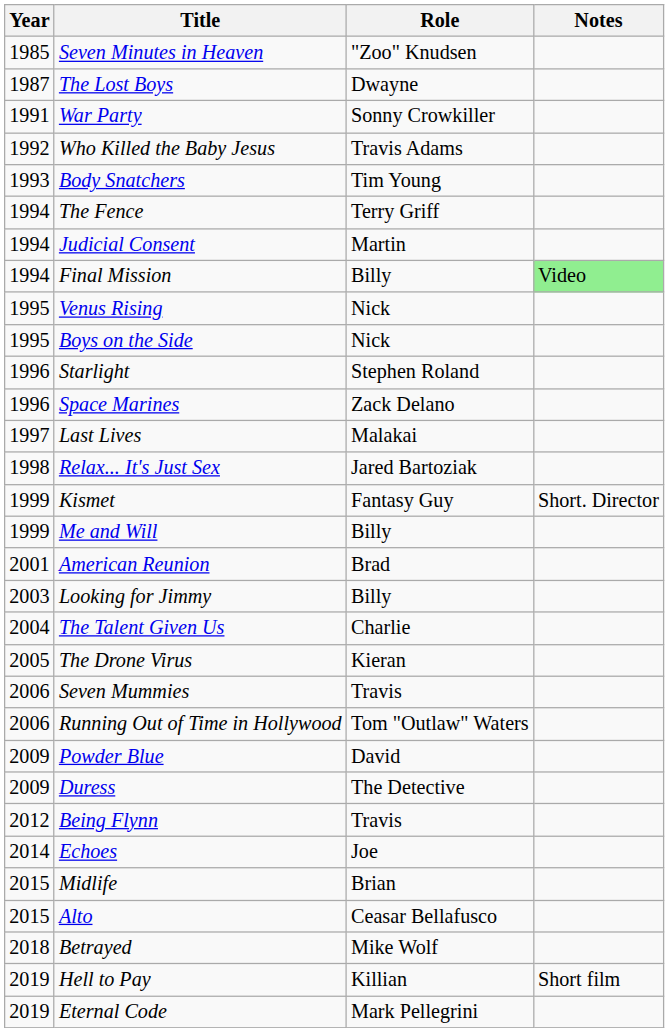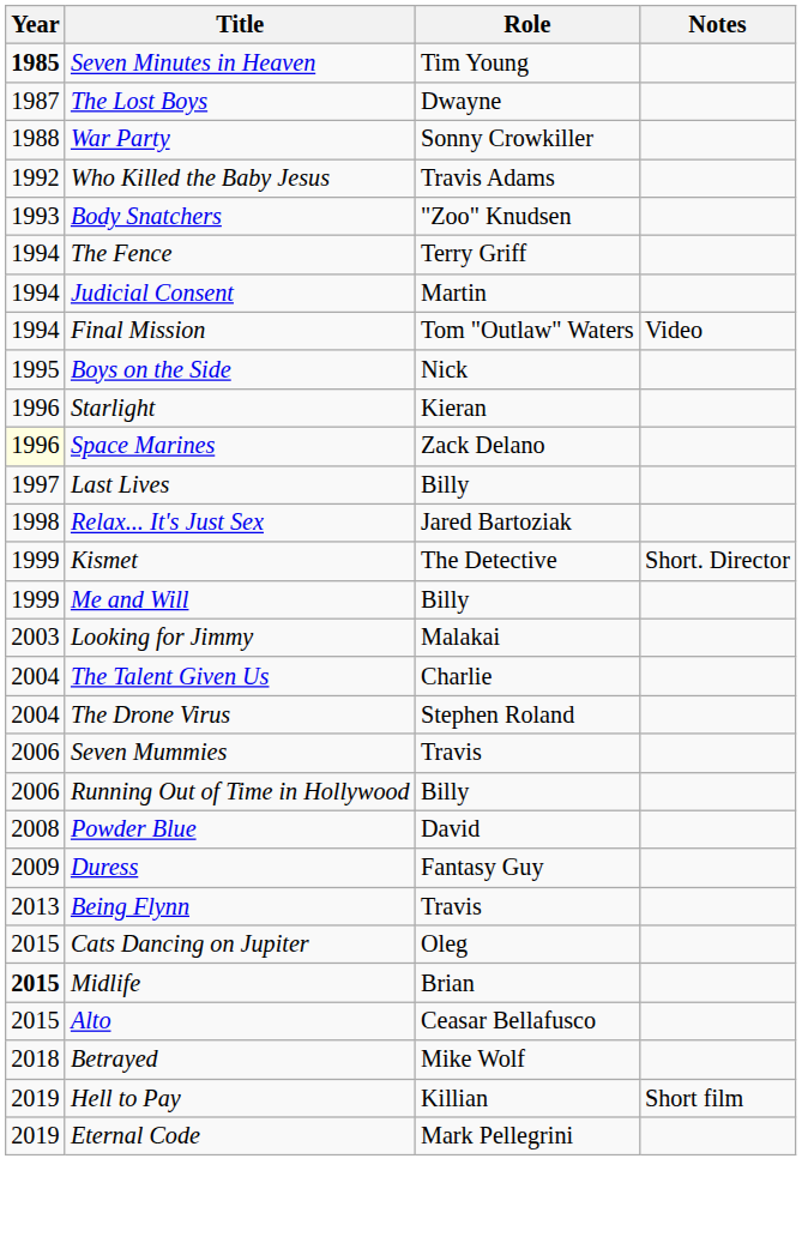 <table class="wikitable sortable">
 <tr>
 <th>Year</th>
 <th>Title</th>
 <th>Role</th>
 <th>Notes</th>
 </tr>
 <tr>
-<td>1985</td>
+<td><strong>1985</strong></td>
 <td><em><a href='#'>Seven Minutes in Heaven</a></em></td>
-<td>"Zoo" Knudsen</td>
+<td>Tim Young</td>
 <td></td>
 </tr>
 <tr>
 <td>1987</td>
 <td><em><a href='#'>The Lost Boys</a></em></td>
 <td>Dwayne</td>
 <td></td>
 </tr>
 <tr>
-<td>1991</td>
+<td>1988</td>
 <td><em><a href='#'>War Party</a></em></td>
 <td>Sonny Crowkiller</td>
 <td></td>
 </tr>
 <tr>
 <td>1992</td>
 <td><em>Who Killed the Baby Jesus</em></td>
 <td>Travis Adams</td>
 <td></td>
 </tr>
 <tr>
 <td>1993</td>
 <td><em><a href='#'>Body Snatchers</a></em></td>
-<td>Tim Young</td>
+<td>"Zoo" Knudsen</td>
 <td></td>
 </tr>
 <tr>
 <td>1994</td>
 <td><em>The Fence</em></td>
 <td>Terry Griff</td>
 <td></td>
 </tr>
 <tr>
 <td>1994</td>
 <td><em><a href='#'>Judicial Consent</a></em></td>
 <td>Martin</td>
 <td></td>
 </tr>
 <tr>
 <td>1994</td>
 <td><em>Final Mission</em></td>
-<td>Billy</td>
-<td style="background: lightgreen;">Video</td>
-</tr>
-<tr>
-<td>1995</td>
-<td><em><a href='#'>Venus Rising</a></em></td>
-<td>Nick</td>
-<td></td>
+<td>Tom "Outlaw" Waters</td>
+<td>Video</td>
 </tr>
 <tr>
 <td>1995</td>
 <td><em><a href='#'>Boys on the Side</a></em></td>
 <td>Nick</td>
 <td></td>
 </tr>
 <tr>
 <td>1996</td>
 <td><em>Starlight</em></td>
-<td>Stephen Roland</td>
+<td>Kieran</td>
 <td></td>
 </tr>
 <tr>
-<td>1996</td>
+<td style="background: lightyellow;">1996</td>
 <td><em><a href='#'>Space Marines</a></em></td>
 <td>Zack Delano</td>
 <td></td>
 </tr>
 <tr>
 <td>1997</td>
 <td><em>Last Lives</em></td>
-<td>Malakai</td>
+<td>Billy</td>
 <td></td>
 </tr>
 <tr>
 <td>1998</td>
 <td><em><a href='#'>Relax... It's Just Sex</a></em></td>
 <td>Jared Bartoziak</td>
 <td></td>
 </tr>
 <tr>
 <td>1999</td>
 <td><em>Kismet</em></td>
-<td>Fantasy Guy</td>
+<td>The Detective</td>
 <td>Short. Director</td>
 </tr>
 <tr>
 <td>1999</td>
 <td><em><a href='#'>Me and Will</a></em></td>
 <td>Billy</td>
 <td></td>
 </tr>
 <tr>
-<td>2001</td>
-<td><em><a href='#'>American Reunion</a></em></td>
-<td>Brad</td>
-<td></td>
-</tr>
-<tr>
 <td>2003</td>
 <td><em>Looking for Jimmy</em></td>
-<td>Billy</td>
+<td>Malakai</td>
 <td></td>
 </tr>
 <tr>
 <td>2004</td>
 <td><em><a href='#'>The Talent Given Us</a></em></td>
 <td>Charlie</td>
 <td></td>
 </tr>
 <tr>
-<td>2005</td>
+<td>2004</td>
 <td><em>The Drone Virus</em></td>
-<td>Kieran</td>
+<td>Stephen Roland</td>
 <td></td>
 </tr>
 <tr>
 <td>2006</td>
 <td><em>Seven Mummies</em></td>
 <td>Travis</td>
 <td></td>
 </tr>
 <tr>
 <td>2006</td>
 <td><em>Running Out of Time in Hollywood</em></td>
-<td>Tom "Outlaw" Waters</td>
+<td>Billy</td>
 <td></td>
 </tr>
 <tr>
-<td>2009</td>
+<td>2008</td>
 <td><em><a href='#'>Powder Blue</a></em></td>
 <td>David</td>
 <td></td>
 </tr>
 <tr>
 <td>2009</td>
 <td><em><a href='#'>Duress</a></em></td>
-<td>The Detective</td>
+<td>Fantasy Guy</td>
 <td></td>
 </tr>
 <tr>
-<td>2012</td>
+<td>2013</td>
 <td><em><a href='#'>Being Flynn</a></em></td>
 <td>Travis</td>
 <td></td>
 </tr>
 <tr>
-<td>2014</td>
-<td><em><a href='#'>Echoes</a></em></td>
-<td>Joe</td>
+<td>2015</td>
+<td><em>Cats Dancing on Jupiter</em></td>
+<td>Oleg</td>
 <td></td>
 </tr>
 <tr>
-<td>2015</td>
+<td><strong>2015</strong></td>
 <td><em>Midlife</em></td>
 <td>Brian</td>
 <td></td>
 </tr>
 <tr>
 <td>2015</td>
 <td><em><a href='#'>Alto</a></em></td>
 <td>Ceasar Bellafusco</td>
 <td></td>
 </tr>
 <tr>
 <td>2018</td>
 <td><em>Betrayed</em></td>
 <td>Mike Wolf</td>
 <td></td>
 </tr>
 <tr>
 <td>2019</td>
 <td><em>Hell to Pay</em></td>
 <td>Killian</td>
 <td>Short film</td>
 </tr>
 <tr>
 <td>2019</td>
 <td><em>Eternal Code</em></td>
 <td>Mark Pellegrini</td>
 <td></td>
 </tr>
 </table>
